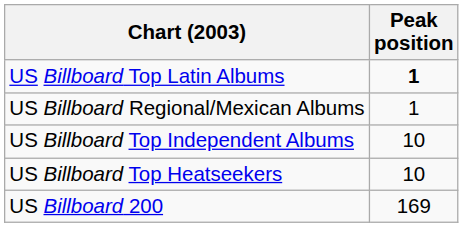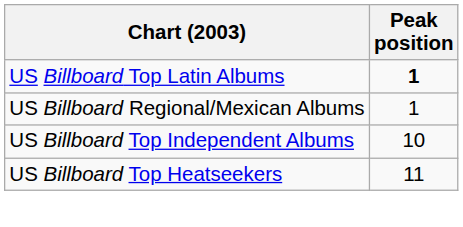 <table class="wikitable">
 <tr>
 <th align="left">Chart (2003)</th>
 <th align="left">Peak<br>position</th>
 </tr>
 <tr>
 <td align="left"><a href='#'>US</a> <a href='#'><em>Billboard</em> Top Latin Albums</a></td>
 <td align="center"><strong>1</strong></td>
 </tr>
 <tr>
 <td align="left">US <em>Billboard</em> Regional/Mexican Albums</td>
 <td align="center">1</td>
 </tr>
 <tr>
 <td align="left">US <em>Billboard</em> <a href='#'>Top Independent Albums</a></td>
 <td align="center">10</td>
 </tr>
 <tr>
 <td align="left">US <em>Billboard</em> <a href='#'>Top Heatseekers</a></td>
-<td align="center">10</td>
-</tr>
-<tr>
-<td align="left">US <a href='#'><em>Billboard</em> 200</a></td>
-<td align="center">169</td>
+<td align="center">11</td>
 </tr>
 </table>
